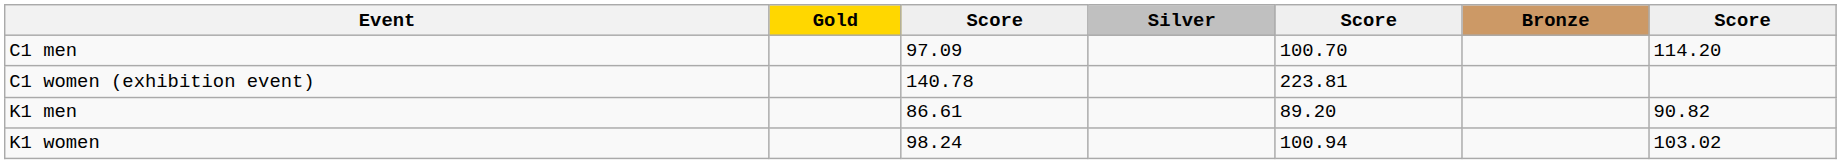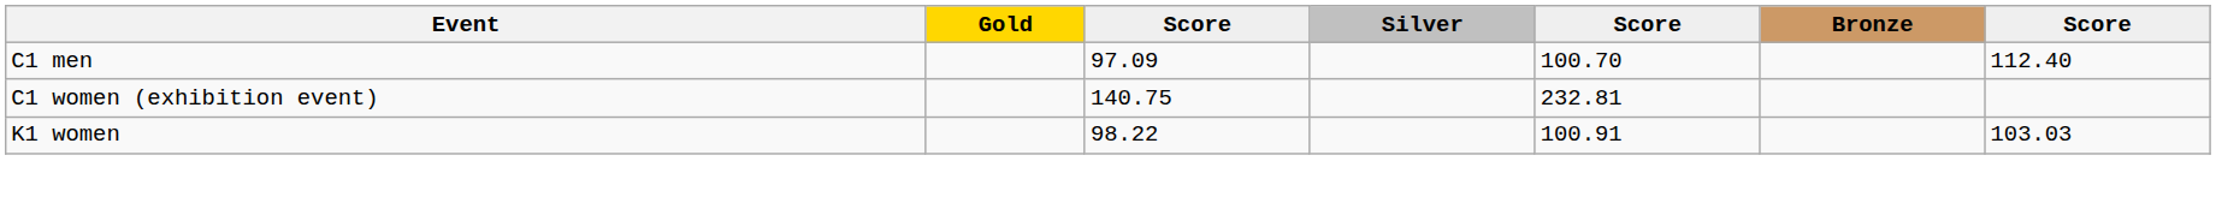 <table class="wikitable" width=100%>
 <tr>
 <th>Event</th>
 <td align=center bgcolor="gold"><strong>Gold</strong></td>
 <td align=center bgcolor="EFEFEF"><strong>Score</strong></td>
 <td align=center bgcolor="silver"><strong>Silver</strong></td>
 <td align=center bgcolor="EFEFEF"><strong>Score</strong></td>
 <td align=center bgcolor="CC9966"><strong>Bronze</strong></td>
 <td align=center bgcolor="EFEFEF"><strong>Score</strong></td>
 </tr>
 <tr>
 <td>C1 men</td>
 <td></td>
 <td>97.09</td>
 <td></td>
 <td>100.70</td>
 <td></td>
-<td>114.20</td>
+<td>112.40</td>
 </tr>
 <tr>
 <td>C1 women (exhibition event)</td>
 <td></td>
-<td>140.78</td>
+<td>140.75</td>
 <td></td>
-<td>223.81</td>
+<td>232.81</td>
 <td></td>
 <td></td>
 </tr>
 <tr>
-<td>K1 men</td>
-<td></td>
-<td>86.61</td>
-<td></td>
-<td>89.20</td>
-<td></td>
-<td>90.82</td>
-</tr>
-<tr>
 <td>K1 women</td>
 <td></td>
-<td>98.24</td>
+<td>98.22</td>
 <td></td>
-<td>100.94</td>
+<td>100.91</td>
 <td></td>
-<td>103.02</td>
+<td>103.03</td>
 </tr>
 </table>
